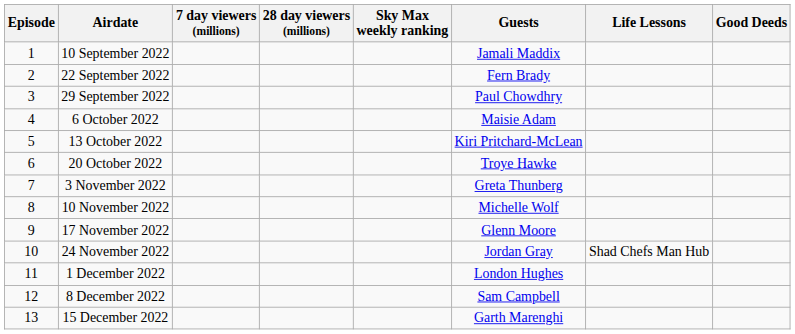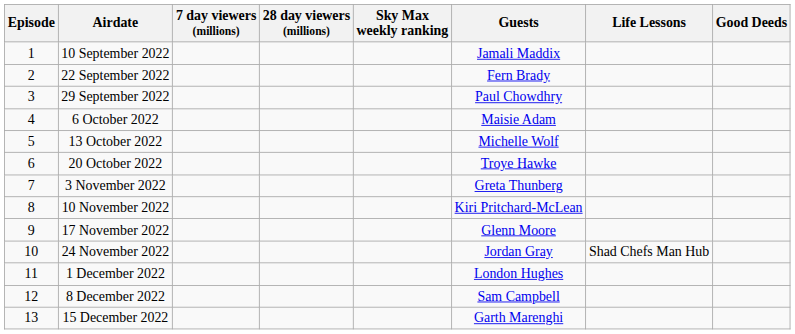 <table class="wikitable" style="text-align:center;">
 <tr>
 <th>Episode</th>
 <th>Airdate</th>
 <th>7 day viewers<br><small>(millions)</small></th>
 <th>28 day viewers<br><small>(millions)</small></th>
 <th>Sky Max<br>weekly ranking</th>
 <th>Guests</th>
 <th>Life Lessons</th>
 <th>Good Deeds</th>
 </tr>
 <tr>
 <td>1</td>
 <td>10 September 2022</td>
 <td></td>
 <td></td>
 <td></td>
 <td><a href='#'>Jamali Maddix</a></td>
 <td></td>
 <td></td>
 </tr>
 <tr>
 <td>2</td>
 <td>22 September 2022</td>
 <td></td>
 <td></td>
 <td></td>
 <td><a href='#'>Fern Brady</a></td>
 <td></td>
 </tr>
 <tr>
 <td>3</td>
 <td>29 September 2022</td>
 <td></td>
 <td></td>
 <td></td>
 <td><a href='#'>Paul Chowdhry</a></td>
 <td></td>
 <td></td>
 </tr>
 <tr>
 <td>4</td>
 <td>6 October 2022</td>
 <td></td>
 <td></td>
 <td></td>
 <td><a href='#'>Maisie Adam</a></td>
 <td></td>
 <td></td>
 </tr>
 <tr>
 <td>5</td>
 <td>13 October 2022</td>
 <td></td>
 <td></td>
 <td></td>
-<td><a href='#'>Kiri Pritchard-McLean</a></td>
+<td><a href='#'>Michelle Wolf</a></td>
 <td></td>
 <td></td>
 </tr>
 <tr>
 <td>6</td>
 <td>20 October 2022</td>
 <td></td>
 <td></td>
 <td></td>
 <td><a href='#'>Troye Hawke</a></td>
 <td></td>
 <td></td>
 </tr>
 <tr>
 <td>7</td>
 <td>3 November 2022</td>
 <td></td>
 <td></td>
 <td></td>
 <td><a href='#'>Greta Thunberg</a></td>
 <td></td>
 <td></td>
 </tr>
 <tr>
 <td>8</td>
 <td>10 November 2022</td>
 <td></td>
 <td></td>
 <td></td>
-<td><a href='#'>Michelle Wolf</a></td>
+<td><a href='#'>Kiri Pritchard-McLean</a></td>
 <td></td>
 <td></td>
 </tr>
 <tr>
 <td>9</td>
 <td>17 November 2022</td>
 <td></td>
 <td></td>
 <td></td>
 <td><a href='#'>Glenn Moore</a></td>
 <td></td>
 <td></td>
 </tr>
 <tr>
 <td>10</td>
 <td>24 November 2022</td>
 <td></td>
 <td></td>
 <td></td>
 <td><a href='#'>Jordan Gray</a></td>
 <td>Shad Chefs Man Hub</td>
 <td></td>
 </tr>
 <tr>
 <td>11</td>
 <td>1 December 2022</td>
 <td></td>
 <td></td>
 <td></td>
 <td><a href='#'>London Hughes</a></td>
 <td></td>
 <td></td>
 </tr>
 <tr>
 <td>12</td>
 <td>8 December 2022</td>
 <td></td>
 <td></td>
 <td></td>
 <td><a href='#'>Sam Campbell</a></td>
 <td></td>
 <td></td>
 </tr>
 <tr>
 <td>13</td>
 <td>15 December 2022</td>
 <td></td>
 <td></td>
 <td></td>
 <td><a href='#'>Garth Marenghi</a></td>
 <td></td>
 <td></td>
 </tr>
 </table>
